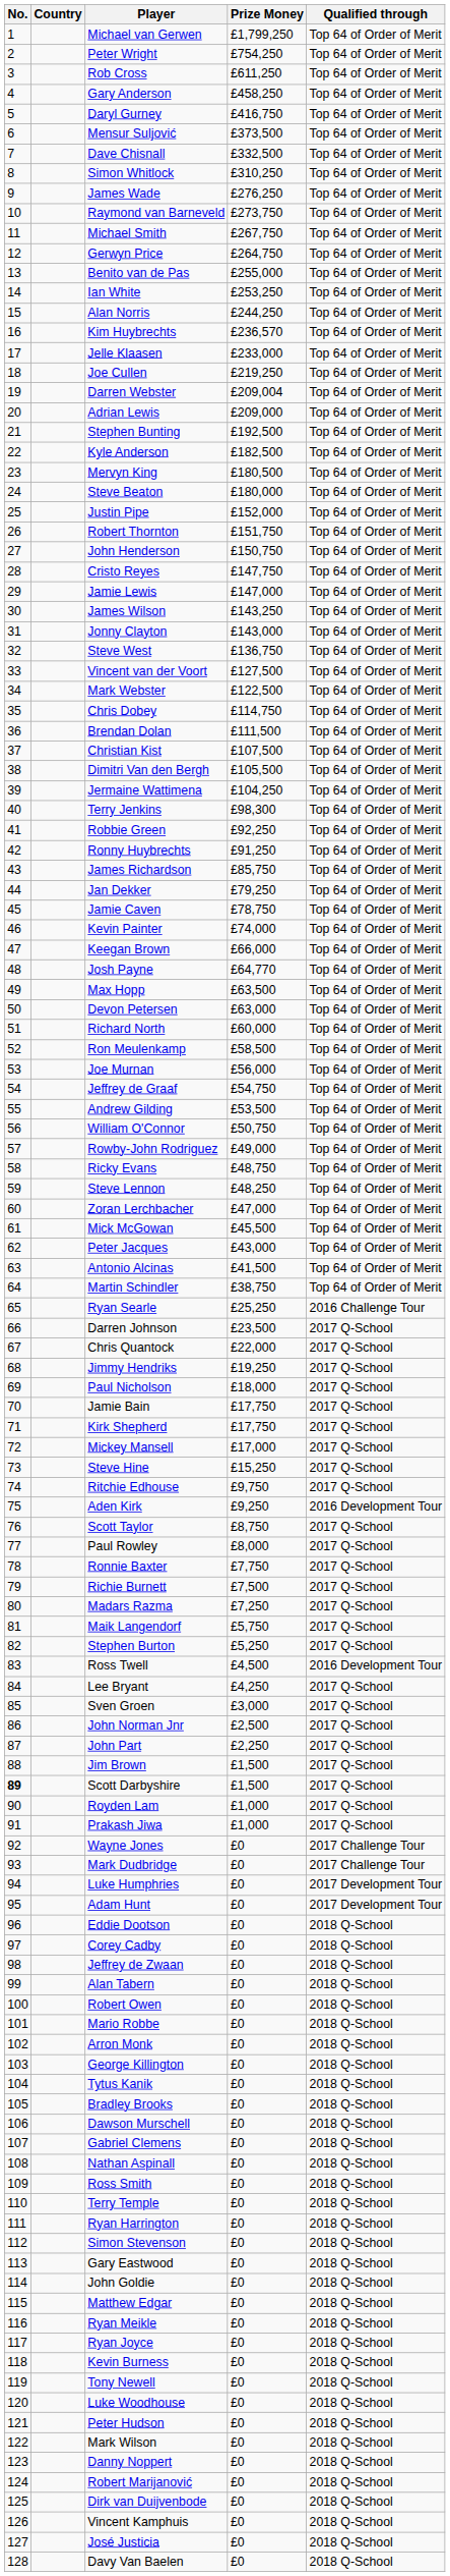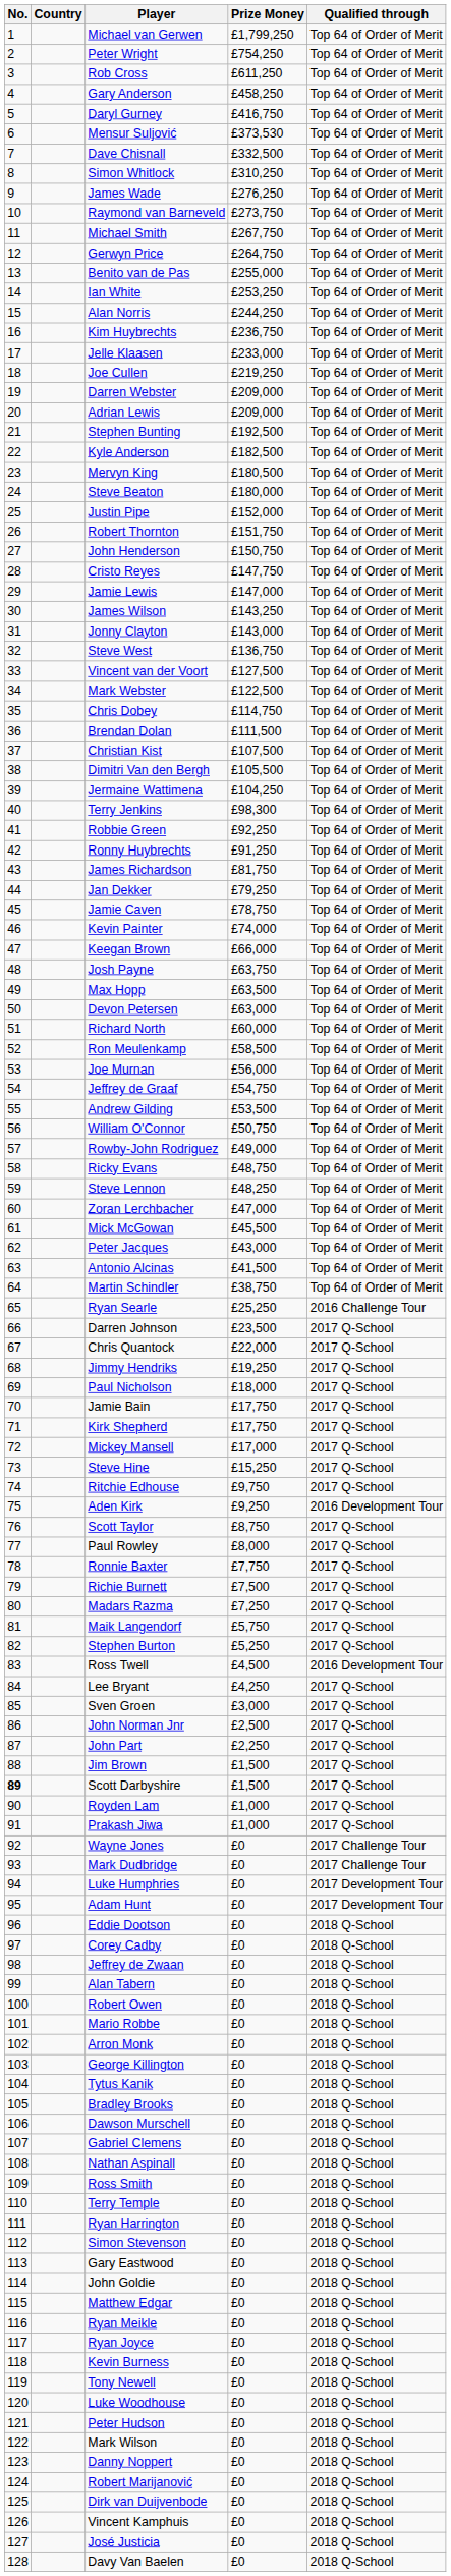 <table class="wikitable sortable">
 <tr>
 <th>No.</th>
 <th>Country</th>
 <th>Player</th>
 <th>Prize Money</th>
 <th>Qualified through</th>
 </tr>
 <tr>
 <td>1</td>
 <td align=left></td>
 <td><a href='#'>Michael van Gerwen</a></td>
 <td>£1,799,250</td>
 <td>Top 64 of Order of Merit</td>
 </tr>
 <tr>
 <td>2</td>
 <td></td>
 <td><a href='#'>Peter Wright</a></td>
 <td>£754,250</td>
 <td>Top 64 of Order of Merit</td>
 </tr>
 <tr>
 <td>3</td>
 <td></td>
 <td><a href='#'>Rob Cross</a></td>
 <td>£611,250</td>
 <td>Top 64 of Order of Merit</td>
 </tr>
 <tr>
 <td>4</td>
 <td></td>
 <td><a href='#'>Gary Anderson</a></td>
 <td>£458,250</td>
 <td>Top 64 of Order of Merit</td>
 </tr>
 <tr>
 <td>5</td>
 <td></td>
 <td><a href='#'>Daryl Gurney</a></td>
 <td>£416,750</td>
 <td>Top 64 of Order of Merit</td>
 </tr>
 <tr>
 <td>6</td>
 <td></td>
 <td><a href='#'>Mensur Suljović</a></td>
-<td>£373,500</td>
+<td>£373,530</td>
 <td>Top 64 of Order of Merit</td>
 </tr>
 <tr>
 <td>7</td>
 <td></td>
 <td><a href='#'>Dave Chisnall</a></td>
 <td>£332,500</td>
 <td>Top 64 of Order of Merit</td>
 </tr>
 <tr>
 <td>8</td>
 <td></td>
 <td><a href='#'>Simon Whitlock</a></td>
 <td>£310,250</td>
 <td>Top 64 of Order of Merit</td>
 </tr>
 <tr>
 <td>9</td>
 <td></td>
 <td><a href='#'>James Wade</a></td>
 <td>£276,250</td>
 <td>Top 64 of Order of Merit</td>
 </tr>
 <tr>
 <td>10</td>
 <td></td>
 <td><a href='#'>Raymond van Barneveld</a></td>
 <td>£273,750</td>
 <td>Top 64 of Order of Merit</td>
 </tr>
 <tr>
 <td>11</td>
 <td></td>
 <td><a href='#'>Michael Smith</a></td>
 <td>£267,750</td>
 <td>Top 64 of Order of Merit</td>
 </tr>
 <tr>
 <td>12</td>
 <td></td>
 <td><a href='#'>Gerwyn Price</a></td>
 <td>£264,750</td>
 <td>Top 64 of Order of Merit</td>
 </tr>
 <tr>
 <td>13</td>
 <td></td>
 <td><a href='#'>Benito van de Pas</a></td>
 <td>£255,000</td>
 <td>Top 64 of Order of Merit</td>
 </tr>
 <tr>
 <td>14</td>
 <td></td>
 <td><a href='#'>Ian White</a></td>
 <td>£253,250</td>
 <td>Top 64 of Order of Merit</td>
 </tr>
 <tr>
 <td>15</td>
 <td></td>
 <td><a href='#'>Alan Norris</a></td>
 <td>£244,250</td>
 <td>Top 64 of Order of Merit</td>
 </tr>
 <tr>
 <td>16</td>
 <td></td>
 <td><a href='#'>Kim Huybrechts</a></td>
-<td>£236,570</td>
+<td>£236,750</td>
 <td>Top 64 of Order of Merit</td>
 </tr>
 <tr>
 <td>17</td>
 <td></td>
 <td><a href='#'>Jelle Klaasen</a></td>
 <td>£233,000</td>
 <td>Top 64 of Order of Merit</td>
 </tr>
 <tr>
 <td>18</td>
 <td></td>
 <td><a href='#'>Joe Cullen</a></td>
 <td>£219,250</td>
 <td>Top 64 of Order of Merit</td>
 </tr>
 <tr>
 <td>19</td>
 <td></td>
 <td><a href='#'>Darren Webster</a></td>
-<td>£209,004</td>
+<td>£209,000</td>
 <td>Top 64 of Order of Merit</td>
 </tr>
 <tr>
 <td>20</td>
 <td></td>
 <td><a href='#'>Adrian Lewis</a></td>
 <td>£209,000</td>
 <td>Top 64 of Order of Merit</td>
 </tr>
 <tr>
 <td>21</td>
 <td></td>
 <td><a href='#'>Stephen Bunting</a></td>
 <td>£192,500</td>
 <td>Top 64 of Order of Merit</td>
 </tr>
 <tr>
 <td>22</td>
 <td></td>
 <td><a href='#'>Kyle Anderson</a></td>
 <td>£182,500</td>
 <td>Top 64 of Order of Merit</td>
 </tr>
 <tr>
 <td>23</td>
 <td></td>
 <td><a href='#'>Mervyn King</a></td>
 <td>£180,500</td>
 <td>Top 64 of Order of Merit</td>
 </tr>
 <tr>
 <td>24</td>
 <td></td>
 <td><a href='#'>Steve Beaton</a></td>
 <td>£180,000</td>
 <td>Top 64 of Order of Merit</td>
 </tr>
 <tr>
 <td>25</td>
 <td></td>
 <td><a href='#'>Justin Pipe</a></td>
 <td>£152,000</td>
 <td>Top 64 of Order of Merit</td>
 </tr>
 <tr>
 <td>26</td>
 <td></td>
 <td><a href='#'>Robert Thornton</a></td>
 <td>£151,750</td>
 <td>Top 64 of Order of Merit</td>
 </tr>
 <tr>
 <td>27</td>
 <td></td>
 <td><a href='#'>John Henderson</a></td>
 <td>£150,750</td>
 <td>Top 64 of Order of Merit</td>
 </tr>
 <tr>
 <td>28</td>
 <td></td>
 <td><a href='#'>Cristo Reyes</a></td>
 <td>£147,750</td>
 <td>Top 64 of Order of Merit</td>
 </tr>
 <tr>
 <td>29</td>
 <td></td>
 <td><a href='#'>Jamie Lewis</a></td>
 <td>£147,000</td>
 <td>Top 64 of Order of Merit</td>
 </tr>
 <tr>
 <td>30</td>
 <td></td>
 <td><a href='#'>James Wilson</a></td>
 <td>£143,250</td>
 <td>Top 64 of Order of Merit</td>
 </tr>
 <tr>
 <td>31</td>
 <td></td>
 <td><a href='#'>Jonny Clayton</a></td>
 <td>£143,000</td>
 <td>Top 64 of Order of Merit</td>
 </tr>
 <tr>
 <td>32</td>
 <td></td>
 <td><a href='#'>Steve West</a></td>
 <td>£136,750</td>
 <td>Top 64 of Order of Merit</td>
 </tr>
 <tr>
 <td>33</td>
 <td></td>
 <td><a href='#'>Vincent van der Voort</a></td>
 <td>£127,500</td>
 <td>Top 64 of Order of Merit</td>
 </tr>
 <tr>
 <td>34</td>
 <td></td>
 <td><a href='#'>Mark Webster</a></td>
 <td>£122,500</td>
 <td>Top 64 of Order of Merit</td>
 </tr>
 <tr>
 <td>35</td>
 <td></td>
 <td><a href='#'>Chris Dobey</a></td>
 <td>£114,750</td>
 <td>Top 64 of Order of Merit</td>
 </tr>
 <tr>
 <td>36</td>
 <td></td>
 <td><a href='#'>Brendan Dolan</a></td>
 <td>£111,500</td>
 <td>Top 64 of Order of Merit</td>
 </tr>
 <tr>
 <td>37</td>
 <td></td>
 <td><a href='#'>Christian Kist</a></td>
 <td>£107,500</td>
 <td>Top 64 of Order of Merit</td>
 </tr>
 <tr>
 <td>38</td>
 <td></td>
 <td><a href='#'>Dimitri Van den Bergh</a></td>
 <td>£105,500</td>
 <td>Top 64 of Order of Merit</td>
 </tr>
 <tr>
 <td>39</td>
 <td></td>
 <td><a href='#'>Jermaine Wattimena</a></td>
 <td>£104,250</td>
 <td>Top 64 of Order of Merit</td>
 </tr>
 <tr>
 <td>40</td>
 <td></td>
 <td><a href='#'>Terry Jenkins</a></td>
 <td>£98,300</td>
 <td>Top 64 of Order of Merit</td>
 </tr>
 <tr>
 <td>41</td>
 <td></td>
 <td><a href='#'>Robbie Green</a></td>
 <td>£92,250</td>
 <td>Top 64 of Order of Merit</td>
 </tr>
 <tr>
 <td>42</td>
 <td></td>
 <td><a href='#'>Ronny Huybrechts</a></td>
 <td>£91,250</td>
 <td>Top 64 of Order of Merit</td>
 </tr>
 <tr>
 <td>43</td>
 <td></td>
 <td><a href='#'>James Richardson</a></td>
-<td>£85,750</td>
+<td>£81,750</td>
 <td>Top 64 of Order of Merit</td>
 </tr>
 <tr>
 <td>44</td>
 <td></td>
 <td><a href='#'>Jan Dekker</a></td>
 <td>£79,250</td>
 <td>Top 64 of Order of Merit</td>
 </tr>
 <tr>
 <td>45</td>
 <td></td>
 <td><a href='#'>Jamie Caven</a></td>
 <td>£78,750</td>
 <td>Top 64 of Order of Merit</td>
 </tr>
 <tr>
 <td>46</td>
 <td></td>
 <td><a href='#'>Kevin Painter</a></td>
 <td>£74,000</td>
 <td>Top 64 of Order of Merit</td>
 </tr>
 <tr>
 <td>47</td>
 <td></td>
 <td><a href='#'>Keegan Brown</a></td>
 <td>£66,000</td>
 <td>Top 64 of Order of Merit</td>
 </tr>
 <tr>
 <td>48</td>
 <td></td>
 <td><a href='#'>Josh Payne</a></td>
-<td>£64,770</td>
+<td>£63,750</td>
 <td>Top 64 of Order of Merit</td>
 </tr>
 <tr>
 <td>49</td>
 <td></td>
 <td><a href='#'>Max Hopp</a></td>
 <td>£63,500</td>
 <td>Top 64 of Order of Merit</td>
 </tr>
 <tr>
 <td>50</td>
 <td></td>
 <td><a href='#'>Devon Petersen</a></td>
 <td>£63,000</td>
 <td>Top 64 of Order of Merit</td>
 </tr>
 <tr>
 <td>51</td>
 <td></td>
 <td><a href='#'>Richard North</a></td>
 <td>£60,000</td>
 <td>Top 64 of Order of Merit</td>
 </tr>
 <tr>
 <td>52</td>
 <td></td>
 <td><a href='#'>Ron Meulenkamp</a></td>
 <td>£58,500</td>
 <td>Top 64 of Order of Merit</td>
 </tr>
 <tr>
 <td>53</td>
 <td></td>
 <td><a href='#'>Joe Murnan</a></td>
 <td>£56,000</td>
 <td>Top 64 of Order of Merit</td>
 </tr>
 <tr>
 <td>54</td>
 <td></td>
 <td><a href='#'>Jeffrey de Graaf</a></td>
 <td>£54,750</td>
 <td>Top 64 of Order of Merit</td>
 </tr>
 <tr>
 <td>55</td>
 <td></td>
 <td><a href='#'>Andrew Gilding</a></td>
 <td>£53,500</td>
 <td>Top 64 of Order of Merit</td>
 </tr>
 <tr>
 <td>56</td>
 <td></td>
 <td><a href='#'>William O'Connor</a></td>
 <td>£50,750</td>
 <td>Top 64 of Order of Merit</td>
 </tr>
 <tr>
 <td>57</td>
 <td></td>
 <td><a href='#'>Rowby-John Rodriguez</a></td>
 <td>£49,000</td>
 <td>Top 64 of Order of Merit</td>
 </tr>
 <tr>
 <td>58</td>
 <td></td>
 <td><a href='#'>Ricky Evans</a></td>
 <td>£48,750</td>
 <td>Top 64 of Order of Merit</td>
 </tr>
 <tr>
 <td>59</td>
 <td></td>
 <td><a href='#'>Steve Lennon</a></td>
 <td>£48,250</td>
 <td>Top 64 of Order of Merit</td>
 </tr>
 <tr>
 <td>60</td>
 <td></td>
 <td><a href='#'>Zoran Lerchbacher</a></td>
 <td>£47,000</td>
 <td>Top 64 of Order of Merit</td>
 </tr>
 <tr>
 <td>61</td>
 <td></td>
 <td><a href='#'>Mick McGowan</a></td>
 <td>£45,500</td>
 <td>Top 64 of Order of Merit</td>
 </tr>
 <tr>
 <td>62</td>
 <td></td>
 <td><a href='#'>Peter Jacques</a></td>
 <td>£43,000</td>
 <td>Top 64 of Order of Merit</td>
 </tr>
 <tr>
 <td>63</td>
 <td></td>
 <td><a href='#'>Antonio Alcinas</a></td>
 <td>£41,500</td>
 <td>Top 64 of Order of Merit</td>
 </tr>
 <tr>
 <td>64</td>
 <td></td>
 <td><a href='#'>Martin Schindler</a></td>
 <td>£38,750</td>
 <td>Top 64 of Order of Merit</td>
 </tr>
 <tr>
 <td>65</td>
 <td></td>
 <td><a href='#'>Ryan Searle</a></td>
 <td>£25,250</td>
 <td>2016 Challenge Tour</td>
 </tr>
 <tr>
 <td>66</td>
 <td></td>
 <td>Darren Johnson</td>
 <td>£23,500</td>
 <td>2017 Q-School</td>
 </tr>
 <tr>
 <td>67</td>
 <td></td>
 <td>Chris Quantock</td>
 <td>£22,000</td>
 <td>2017 Q-School</td>
 </tr>
 <tr>
 <td>68</td>
 <td></td>
 <td><a href='#'>Jimmy Hendriks</a></td>
 <td>£19,250</td>
 <td>2017 Q-School</td>
 </tr>
 <tr>
 <td>69</td>
 <td></td>
 <td><a href='#'>Paul Nicholson</a></td>
 <td>£18,000</td>
 <td>2017 Q-School</td>
 </tr>
 <tr>
 <td>70</td>
 <td></td>
 <td>Jamie Bain</td>
 <td>£17,750</td>
 <td>2017 Q-School</td>
 </tr>
 <tr>
 <td>71</td>
 <td></td>
 <td><a href='#'>Kirk Shepherd</a></td>
 <td>£17,750</td>
 <td>2017 Q-School</td>
 </tr>
 <tr>
 <td>72</td>
 <td></td>
 <td><a href='#'>Mickey Mansell</a></td>
 <td>£17,000</td>
 <td>2017 Q-School</td>
 </tr>
 <tr>
 <td>73</td>
 <td></td>
 <td><a href='#'>Steve Hine</a></td>
 <td>£15,250</td>
 <td>2017 Q-School</td>
 </tr>
 <tr>
 <td>74</td>
 <td></td>
 <td><a href='#'>Ritchie Edhouse</a></td>
 <td>£9,750</td>
 <td>2017 Q-School</td>
 </tr>
 <tr>
 <td>75</td>
 <td></td>
 <td><a href='#'>Aden Kirk</a></td>
 <td>£9,250</td>
 <td>2016 Development Tour</td>
 </tr>
 <tr>
 <td>76</td>
 <td></td>
 <td><a href='#'>Scott Taylor</a></td>
 <td>£8,750</td>
 <td>2017 Q-School</td>
 </tr>
 <tr>
 <td>77</td>
 <td></td>
 <td>Paul Rowley</td>
 <td>£8,000</td>
 <td>2017 Q-School</td>
 </tr>
 <tr>
 <td>78</td>
 <td></td>
 <td><a href='#'>Ronnie Baxter</a></td>
 <td>£7,750</td>
 <td>2017 Q-School</td>
 </tr>
 <tr>
 <td>79</td>
 <td></td>
 <td><a href='#'>Richie Burnett</a></td>
 <td>£7,500</td>
 <td>2017 Q-School</td>
 </tr>
 <tr>
 <td>80</td>
 <td></td>
 <td><a href='#'>Madars Razma</a></td>
 <td>£7,250</td>
 <td>2017 Q-School</td>
 </tr>
 <tr>
 <td>81</td>
 <td></td>
 <td><a href='#'>Maik Langendorf</a></td>
 <td>£5,750</td>
 <td>2017 Q-School</td>
 </tr>
 <tr>
 <td>82</td>
 <td></td>
 <td><a href='#'>Stephen Burton</a></td>
 <td>£5,250</td>
 <td>2017 Q-School</td>
 </tr>
 <tr>
 <td>83</td>
 <td></td>
 <td>Ross Twell</td>
 <td>£4,500</td>
 <td>2016 Development Tour</td>
 </tr>
 <tr>
 <td>84</td>
 <td></td>
 <td>Lee Bryant</td>
 <td>£4,250</td>
 <td>2017 Q-School</td>
 </tr>
 <tr>
 <td>85</td>
 <td></td>
 <td>Sven Groen</td>
 <td>£3,000</td>
 <td>2017 Q-School</td>
 </tr>
 <tr>
 <td>86</td>
 <td></td>
 <td><a href='#'>John Norman Jnr</a></td>
 <td>£2,500</td>
 <td>2017 Q-School</td>
 </tr>
 <tr>
 <td>87</td>
 <td></td>
 <td><a href='#'>John Part</a></td>
 <td>£2,250</td>
 <td>2017 Q-School</td>
 </tr>
 <tr>
 <td>88</td>
 <td></td>
 <td><a href='#'>Jim Brown</a></td>
 <td>£1,500</td>
 <td>2017 Q-School</td>
 </tr>
 <tr>
 <td><strong>89</strong></td>
 <td></td>
 <td>Scott Darbyshire</td>
 <td>£1,500</td>
 <td>2017 Q-School</td>
 </tr>
 <tr>
 <td>90</td>
 <td></td>
 <td><a href='#'>Royden Lam</a></td>
 <td>£1,000</td>
 <td>2017 Q-School</td>
 </tr>
 <tr>
 <td>91</td>
 <td></td>
 <td><a href='#'>Prakash Jiwa</a></td>
 <td>£1,000</td>
 <td>2017 Q-School</td>
 </tr>
 <tr>
 <td>92</td>
 <td></td>
 <td><a href='#'>Wayne Jones</a></td>
 <td>£0</td>
 <td>2017 Challenge Tour</td>
 </tr>
 <tr>
 <td>93</td>
 <td></td>
 <td><a href='#'>Mark Dudbridge</a></td>
 <td>£0</td>
 <td>2017 Challenge Tour</td>
 </tr>
 <tr>
 <td>94</td>
 <td></td>
 <td><a href='#'>Luke Humphries</a></td>
 <td>£0</td>
 <td>2017 Development Tour</td>
 </tr>
 <tr>
 <td>95</td>
 <td></td>
 <td><a href='#'>Adam Hunt</a></td>
 <td>£0</td>
 <td>2017 Development Tour</td>
 </tr>
 <tr>
 <td>96</td>
 <td></td>
 <td><a href='#'>Eddie Dootson</a></td>
 <td>£0</td>
 <td>2018 Q-School</td>
 </tr>
 <tr>
 <td>97</td>
 <td></td>
 <td><a href='#'>Corey Cadby</a></td>
 <td>£0</td>
 <td>2018 Q-School</td>
 </tr>
 <tr>
 <td>98</td>
 <td></td>
 <td><a href='#'>Jeffrey de Zwaan</a></td>
 <td>£0</td>
 <td>2018 Q-School</td>
 </tr>
 <tr>
 <td>99</td>
 <td></td>
 <td><a href='#'>Alan Tabern</a></td>
 <td>£0</td>
 <td>2018 Q-School</td>
 </tr>
 <tr>
 <td>100</td>
 <td></td>
 <td><a href='#'>Robert Owen</a></td>
 <td>£0</td>
 <td>2018 Q-School</td>
 </tr>
 <tr>
 <td>101</td>
 <td></td>
 <td><a href='#'>Mario Robbe</a></td>
 <td>£0</td>
 <td>2018 Q-School</td>
 </tr>
 <tr>
 <td>102</td>
 <td></td>
 <td><a href='#'>Arron Monk</a></td>
 <td>£0</td>
 <td>2018 Q-School</td>
 </tr>
 <tr>
 <td>103</td>
 <td></td>
 <td><a href='#'>George Killington</a></td>
 <td>£0</td>
 <td>2018 Q-School</td>
 </tr>
 <tr>
 <td>104</td>
 <td></td>
 <td><a href='#'>Tytus Kanik</a></td>
 <td>£0</td>
 <td>2018 Q-School</td>
 </tr>
 <tr>
 <td>105</td>
 <td></td>
 <td><a href='#'>Bradley Brooks</a></td>
 <td>£0</td>
 <td>2018 Q-School</td>
 </tr>
 <tr>
 <td>106</td>
 <td></td>
 <td><a href='#'>Dawson Murschell</a></td>
 <td>£0</td>
 <td>2018 Q-School</td>
 </tr>
 <tr>
 <td>107</td>
 <td></td>
 <td><a href='#'>Gabriel Clemens</a></td>
 <td>£0</td>
 <td>2018 Q-School</td>
 </tr>
 <tr>
 <td>108</td>
 <td></td>
 <td><a href='#'>Nathan Aspinall</a></td>
 <td>£0</td>
 <td>2018 Q-School</td>
 </tr>
 <tr>
 <td>109</td>
 <td></td>
 <td><a href='#'>Ross Smith</a></td>
 <td>£0</td>
 <td>2018 Q-School</td>
 </tr>
 <tr>
 <td>110</td>
 <td></td>
 <td><a href='#'>Terry Temple</a></td>
 <td>£0</td>
 <td>2018 Q-School</td>
 </tr>
 <tr>
 <td>111</td>
 <td></td>
 <td><a href='#'>Ryan Harrington</a></td>
 <td>£0</td>
 <td>2018 Q-School</td>
 </tr>
 <tr>
 <td>112</td>
 <td></td>
 <td><a href='#'>Simon Stevenson</a></td>
 <td>£0</td>
 <td>2018 Q-School</td>
 </tr>
 <tr>
 <td>113</td>
 <td></td>
 <td>Gary Eastwood</td>
 <td>£0</td>
 <td>2018 Q-School</td>
 </tr>
 <tr>
 <td>114</td>
 <td></td>
 <td>John Goldie</td>
 <td>£0</td>
 <td>2018 Q-School</td>
 </tr>
 <tr>
 <td>115</td>
 <td></td>
 <td><a href='#'>Matthew Edgar</a></td>
 <td>£0</td>
 <td>2018 Q-School</td>
 </tr>
 <tr>
 <td>116</td>
 <td></td>
 <td><a href='#'>Ryan Meikle</a></td>
 <td>£0</td>
 <td>2018 Q-School</td>
 </tr>
 <tr>
 <td>117</td>
 <td></td>
 <td><a href='#'>Ryan Joyce</a></td>
 <td>£0</td>
 <td>2018 Q-School</td>
 </tr>
 <tr>
 <td>118</td>
 <td></td>
 <td><a href='#'>Kevin Burness</a></td>
 <td>£0</td>
 <td>2018 Q-School</td>
 </tr>
 <tr>
 <td>119</td>
 <td></td>
 <td><a href='#'>Tony Newell</a></td>
 <td>£0</td>
 <td>2018 Q-School</td>
 </tr>
 <tr>
 <td>120</td>
 <td></td>
 <td><a href='#'>Luke Woodhouse</a></td>
 <td>£0</td>
 <td>2018 Q-School</td>
 </tr>
 <tr>
 <td>121</td>
 <td></td>
 <td><a href='#'>Peter Hudson</a></td>
 <td>£0</td>
 <td>2018 Q-School</td>
 </tr>
 <tr>
 <td>122</td>
 <td></td>
 <td>Mark Wilson</td>
 <td>£0</td>
 <td>2018 Q-School</td>
 </tr>
 <tr>
 <td>123</td>
 <td></td>
 <td><a href='#'>Danny Noppert</a></td>
 <td>£0</td>
 <td>2018 Q-School</td>
 </tr>
 <tr>
 <td>124</td>
 <td></td>
 <td><a href='#'>Robert Marijanović</a></td>
 <td>£0</td>
 <td>2018 Q-School</td>
 </tr>
 <tr>
 <td>125</td>
 <td></td>
 <td><a href='#'>Dirk van Duijvenbode</a></td>
 <td>£0</td>
 <td>2018 Q-School</td>
 </tr>
 <tr>
 <td>126</td>
 <td></td>
 <td>Vincent Kamphuis</td>
 <td>£0</td>
 <td>2018 Q-School</td>
 </tr>
 <tr>
 <td>127</td>
 <td></td>
 <td><a href='#'>José Justicia</a></td>
 <td>£0</td>
 <td>2018 Q-School</td>
 </tr>
 <tr>
 <td>128</td>
 <td></td>
 <td>Davy Van Baelen</td>
 <td>£0</td>
 <td>2018 Q-School</td>
 </tr>
 </table>
